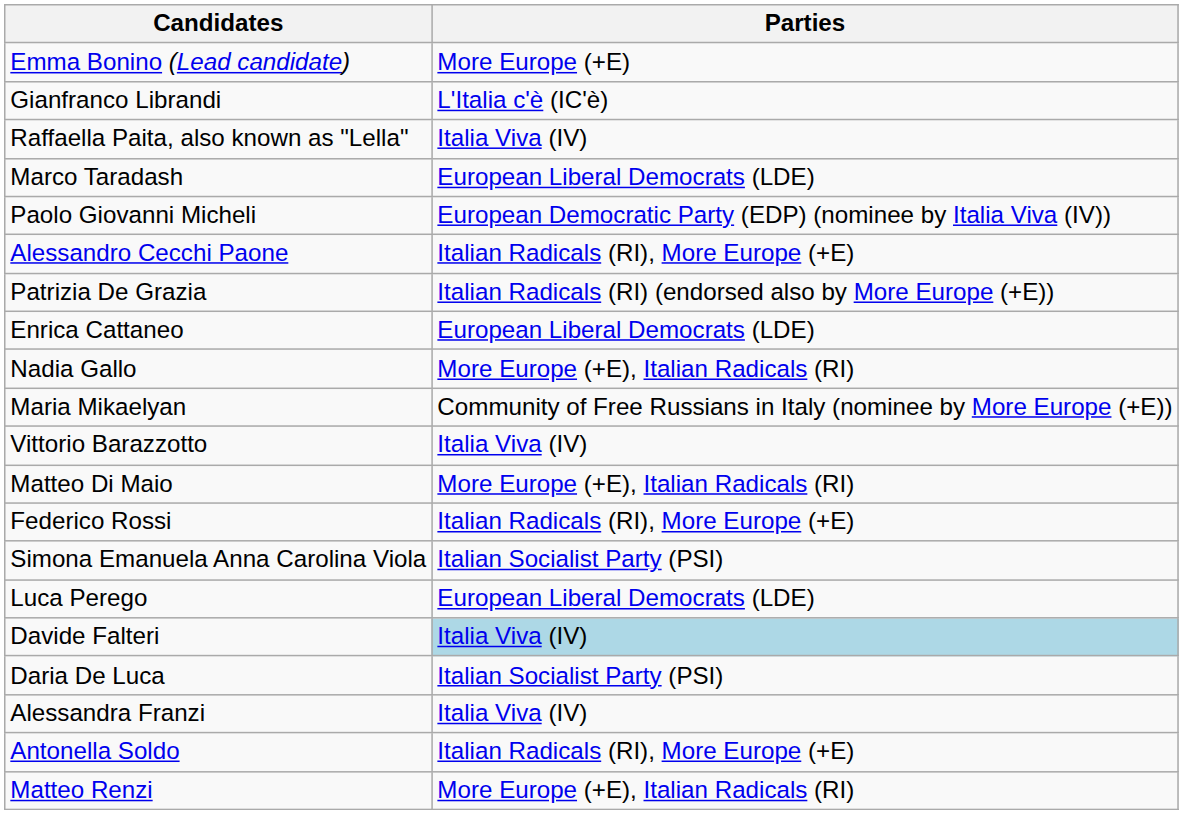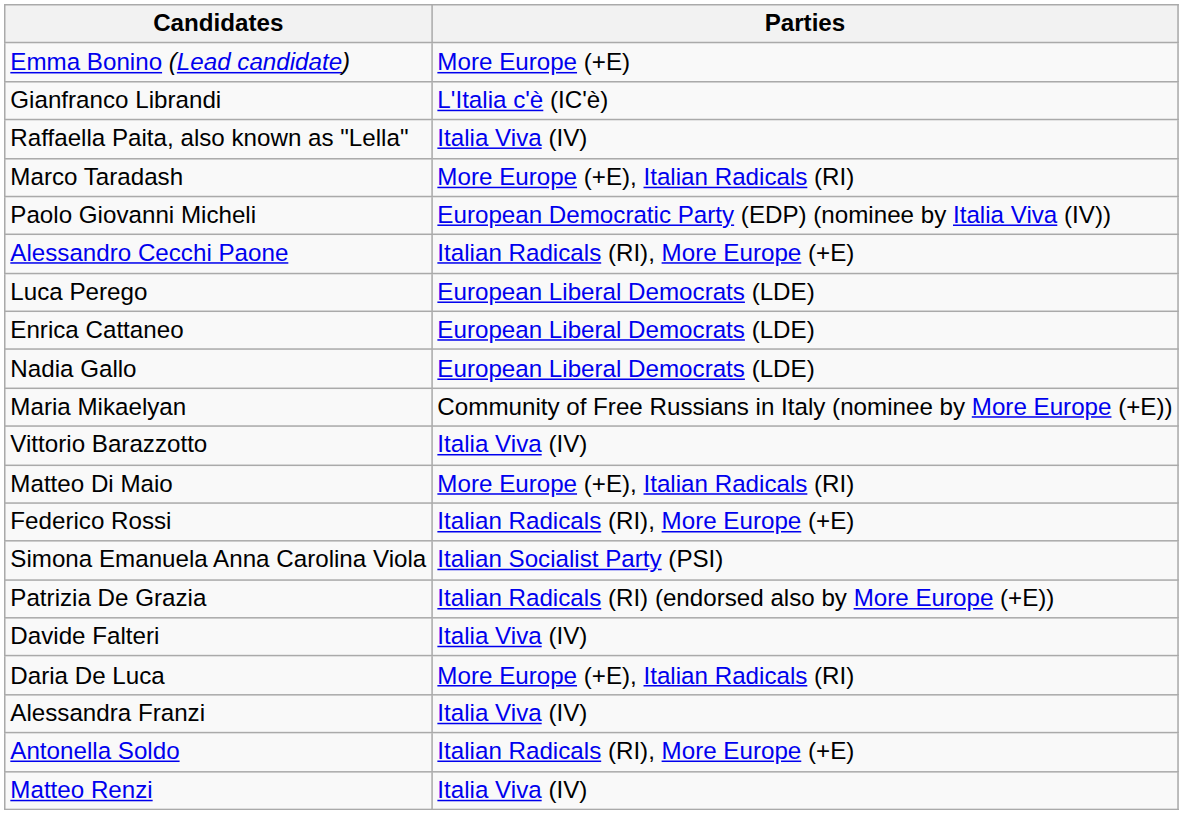 <table class="wikitable sortable" style="font-size:100%">
 <tr>
 <th>Candidates</th>
 <th>Parties</th>
 </tr>
 <tr>
 <td><a href='#'>Emma Bonino</a> <em>(<a href='#'>Lead candidate</a>)</em></td>
 <td><a href='#'>More Europe</a> (+E)</td>
 </tr>
 <tr>
 <td>Gianfranco Librandi</td>
 <td><a href='#'>L'Italia c'è</a> (IC'è)</td>
 </tr>
 <tr>
 <td>Raffaella Paita, also known as "Lella"</td>
 <td><a href='#'>Italia Viva</a> (IV)</td>
 </tr>
 <tr>
 <td>Marco Taradash</td>
-<td><a href='#'>European Liberal Democrats</a> (LDE)</td>
+<td><a href='#'>More Europe</a> (+E), <a href='#'>Italian Radicals</a> (RI)</td>
 </tr>
 <tr>
 <td>Paolo Giovanni Micheli</td>
 <td><a href='#'>European Democratic Party</a> (EDP) (nominee by <a href='#'>Italia Viva</a> (IV))</td>
 </tr>
 <tr>
 <td><a href='#'>Alessandro Cecchi Paone</a></td>
 <td><a href='#'>Italian Radicals</a> (RI), <a href='#'>More Europe</a> (+E)</td>
 </tr>
 <tr>
-<td>Patrizia De Grazia</td>
-<td><a href='#'>Italian Radicals</a> (RI) (endorsed also by <a href='#'>More Europe</a> (+E))</td>
+<td>Luca Perego</td>
+<td><a href='#'>European Liberal Democrats</a> (LDE)</td>
 </tr>
 <tr>
 <td>Enrica Cattaneo</td>
 <td><a href='#'>European Liberal Democrats</a> (LDE)</td>
 </tr>
 <tr>
 <td>Nadia Gallo</td>
-<td><a href='#'>More Europe</a> (+E), <a href='#'>Italian Radicals</a> (RI)</td>
+<td><a href='#'>European Liberal Democrats</a> (LDE)</td>
 </tr>
 <tr>
 <td>Maria Mikaelyan</td>
 <td>Community of Free Russians in Italy (nominee by <a href='#'>More Europe</a> (+E))</td>
 </tr>
 <tr>
 <td>Vittorio Barazzotto</td>
 <td><a href='#'>Italia Viva</a> (IV)</td>
 </tr>
 <tr>
 <td>Matteo Di Maio</td>
 <td><a href='#'>More Europe</a> (+E), <a href='#'>Italian Radicals</a> (RI)</td>
 </tr>
 <tr>
 <td>Federico Rossi</td>
 <td><a href='#'>Italian Radicals</a> (RI), <a href='#'>More Europe</a> (+E)</td>
 </tr>
 <tr>
 <td>Simona Emanuela Anna Carolina Viola</td>
 <td><a href='#'>Italian Socialist Party</a> (PSI)</td>
 </tr>
 <tr>
-<td>Luca Perego</td>
-<td><a href='#'>European Liberal Democrats</a> (LDE)</td>
+<td>Patrizia De Grazia</td>
+<td><a href='#'>Italian Radicals</a> (RI) (endorsed also by <a href='#'>More Europe</a> (+E))</td>
 </tr>
 <tr>
 <td>Davide Falteri</td>
-<td style="background: lightblue;"><a href='#'>Italia Viva</a> (IV)</td>
+<td><a href='#'>Italia Viva</a> (IV)</td>
 </tr>
 <tr>
 <td>Daria De Luca</td>
-<td><a href='#'>Italian Socialist Party</a> (PSI)</td>
+<td><a href='#'>More Europe</a> (+E), <a href='#'>Italian Radicals</a> (RI)</td>
 </tr>
 <tr>
 <td>Alessandra Franzi</td>
 <td><a href='#'>Italia Viva</a> (IV)</td>
 </tr>
 <tr>
 <td><a href='#'>Antonella Soldo</a></td>
 <td><a href='#'>Italian Radicals</a> (RI), <a href='#'>More Europe</a> (+E)</td>
 </tr>
 <tr>
 <td><a href='#'>Matteo Renzi</a></td>
-<td><a href='#'>More Europe</a> (+E), <a href='#'>Italian Radicals</a> (RI)</td>
+<td><a href='#'>Italia Viva</a> (IV)</td>
 </tr>
 <tr>
 </tr>
 </table>
